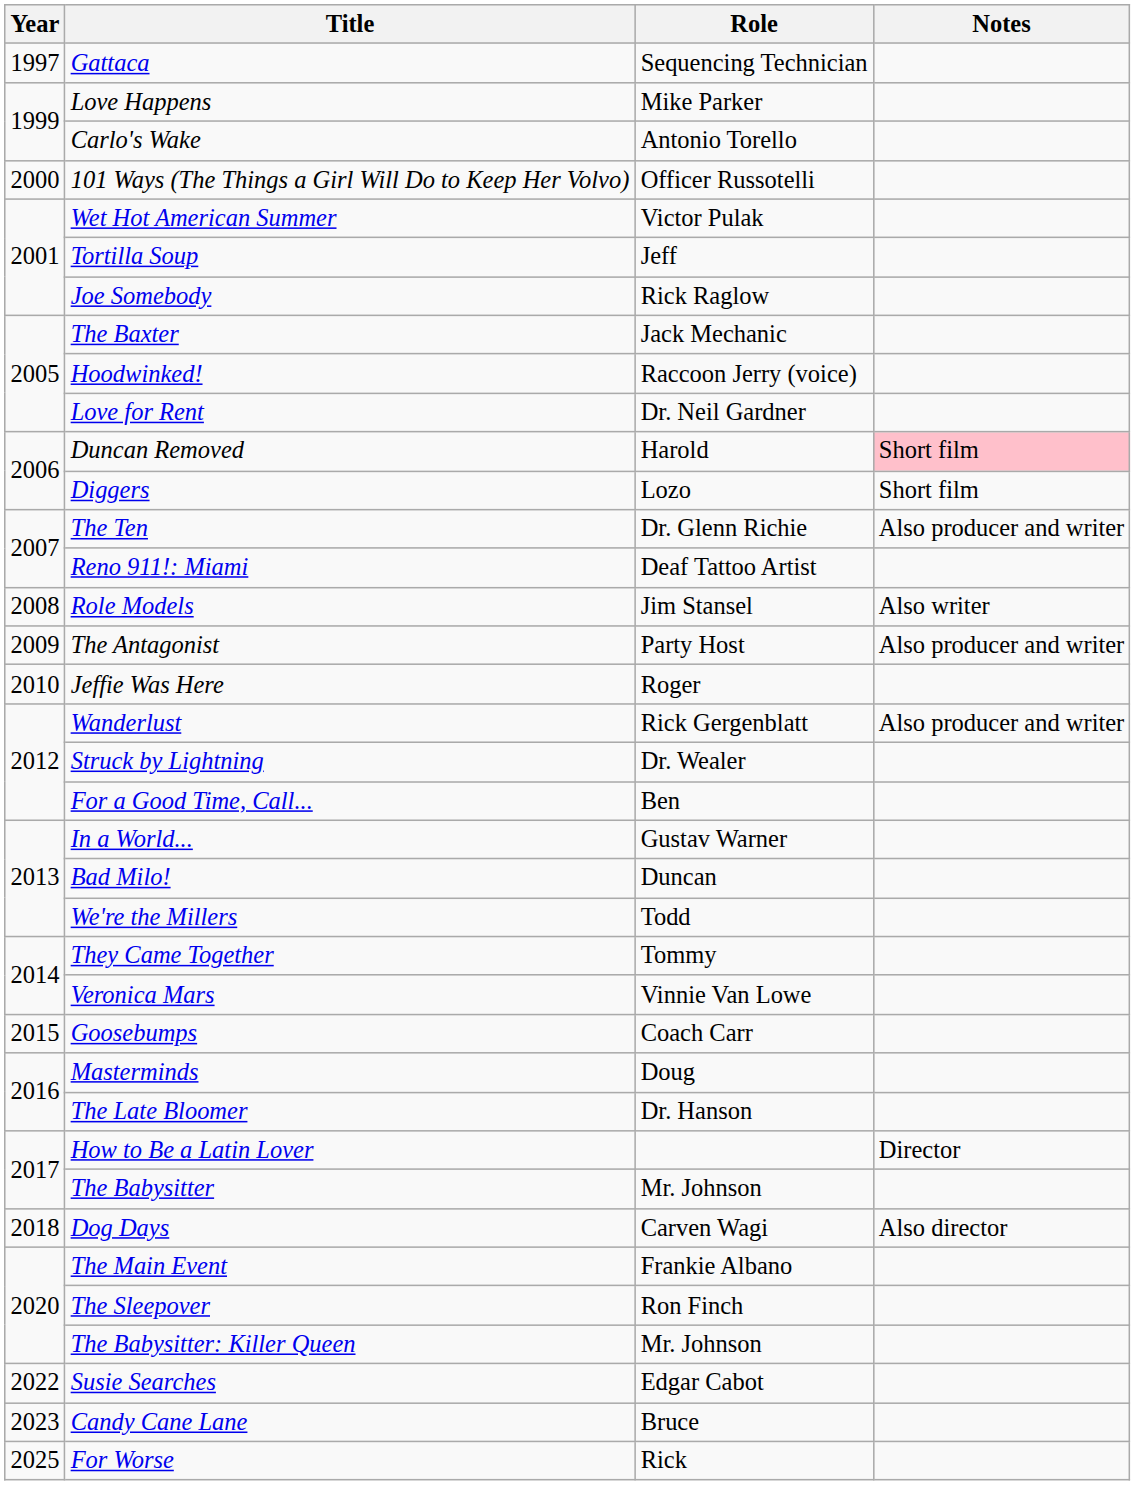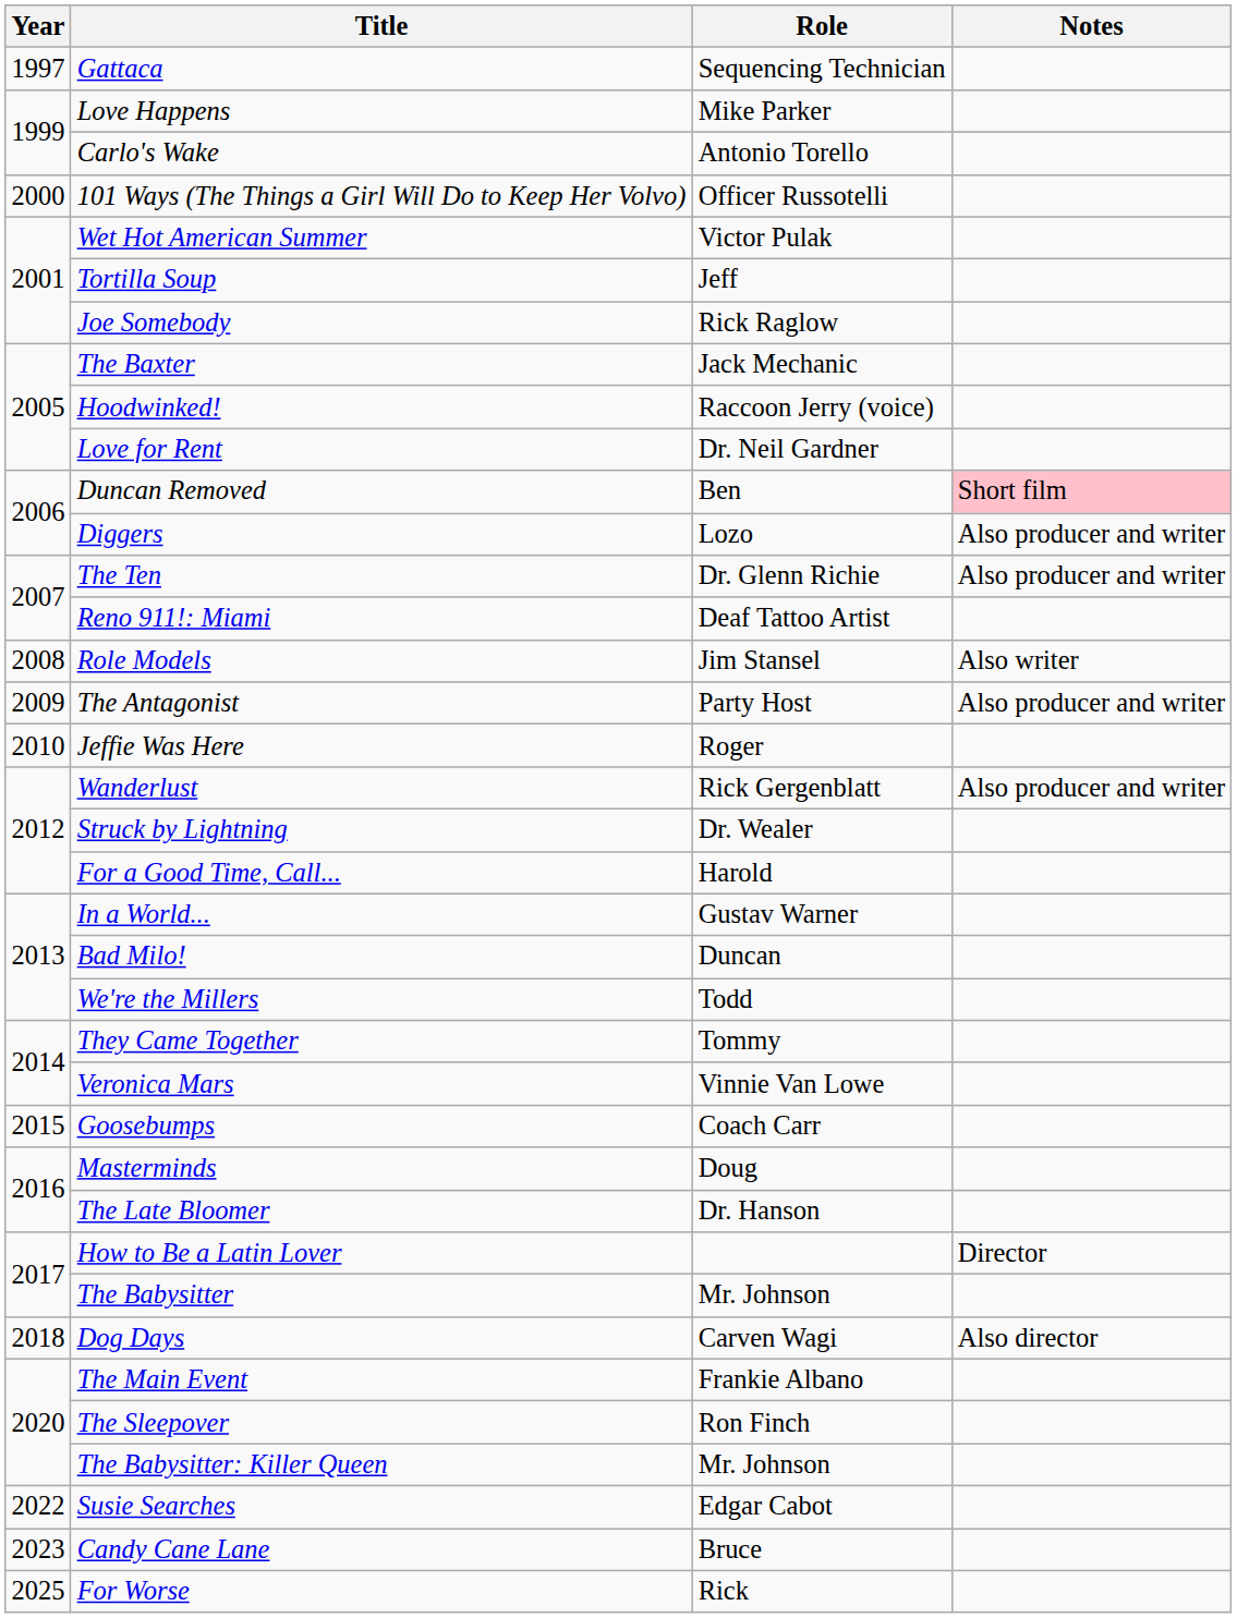 <table class="wikitable sortable">
 <tr>
 <th>Year</th>
 <th>Title</th>
 <th>Role</th>
 <th class="unsortable">Notes</th>
 </tr>
 <tr>
 <td>1997</td>
 <td><em><a href='#'>Gattaca</a></em></td>
 <td>Sequencing Technician</td>
 <td></td>
 </tr>
 <tr>
 <td rowspan="2">1999</td>
 <td><em>Love Happens</em></td>
 <td>Mike Parker</td>
 <td></td>
 </tr>
 <tr>
 <td><em>Carlo's Wake</em></td>
 <td>Antonio Torello</td>
 <td></td>
 </tr>
 <tr>
 <td>2000</td>
 <td><em>101 Ways (The Things a Girl Will Do to Keep Her Volvo)</em></td>
 <td>Officer Russotelli</td>
 <td></td>
 </tr>
 <tr>
 <td rowspan="3">2001</td>
 <td><em><a href='#'>Wet Hot American Summer</a></em></td>
 <td>Victor Pulak</td>
 <td></td>
 </tr>
 <tr>
 <td><em><a href='#'>Tortilla Soup</a></em></td>
 <td>Jeff</td>
 <td></td>
 </tr>
 <tr>
 <td><em><a href='#'>Joe Somebody</a></em></td>
 <td>Rick Raglow</td>
 <td></td>
 </tr>
 <tr>
 <td rowspan="3">2005</td>
 <td data-sort-value="Baxter, The"><em><a href='#'>The Baxter</a></em></td>
 <td>Jack Mechanic</td>
 <td></td>
 </tr>
 <tr>
 <td><em><a href='#'>Hoodwinked!</a></em></td>
 <td>Raccoon Jerry (voice)</td>
 <td></td>
 </tr>
 <tr>
 <td><em><a href='#'>Love for Rent</a></em></td>
 <td>Dr. Neil Gardner</td>
 <td></td>
 </tr>
 <tr>
 <td rowspan="2">2006</td>
 <td><em>Duncan Removed</em></td>
-<td>Harold</td>
+<td>Ben</td>
 <td style="background: pink;">Short film</td>
 </tr>
 <tr>
 <td><em><a href='#'>Diggers</a></em></td>
 <td>Lozo</td>
-<td>Short film</td>
+<td>Also producer and writer</td>
 </tr>
 <tr>
 <td rowspan="2">2007</td>
 <td data-sort-value="Ten, The"><em><a href='#'>The Ten</a></em></td>
 <td>Dr. Glenn Richie</td>
 <td>Also producer and writer</td>
 </tr>
 <tr>
 <td><em><a href='#'>Reno 911!: Miami</a></em></td>
 <td>Deaf Tattoo Artist</td>
 <td></td>
 </tr>
 <tr>
 <td>2008</td>
 <td><em><a href='#'>Role Models</a></em></td>
 <td>Jim Stansel</td>
 <td>Also writer</td>
 </tr>
 <tr>
 <td>2009</td>
 <td data-sort-value="Antagonist, The"><em>The Antagonist</em></td>
 <td>Party Host</td>
 <td>Also producer and writer</td>
 </tr>
 <tr>
 <td>2010</td>
 <td><em>Jeffie Was Here</em></td>
 <td>Roger</td>
 <td></td>
 </tr>
 <tr>
 <td rowspan="3">2012</td>
 <td><em><a href='#'>Wanderlust</a></em></td>
 <td>Rick Gergenblatt</td>
 <td>Also producer and writer</td>
 </tr>
 <tr>
 <td><em><a href='#'>Struck by Lightning</a></em></td>
 <td>Dr. Wealer</td>
 <td></td>
 </tr>
 <tr>
 <td><em><a href='#'>For a Good Time, Call...</a></em></td>
-<td>Ben</td>
+<td>Harold</td>
 <td></td>
 </tr>
 <tr>
 <td rowspan="3">2013</td>
 <td><em><a href='#'>In a World...</a></em></td>
 <td>Gustav Warner</td>
 <td></td>
 </tr>
 <tr>
 <td><em><a href='#'>Bad Milo!</a></em></td>
 <td>Duncan</td>
 <td></td>
 </tr>
 <tr>
 <td><em><a href='#'>We're the Millers</a></em></td>
 <td>Todd</td>
 <td></td>
 </tr>
 <tr>
 <td rowspan="2">2014</td>
 <td><em><a href='#'>They Came Together</a></em></td>
 <td>Tommy</td>
 <td></td>
 </tr>
 <tr>
 <td><em><a href='#'>Veronica Mars</a></em></td>
 <td>Vinnie Van Lowe</td>
 <td></td>
 </tr>
 <tr>
 <td>2015</td>
 <td><em><a href='#'>Goosebumps</a></em></td>
 <td>Coach Carr</td>
 <td></td>
 </tr>
 <tr>
 <td rowspan="2">2016</td>
 <td><em><a href='#'>Masterminds</a></em></td>
 <td>Doug</td>
 <td></td>
 </tr>
 <tr>
 <td data-sort-value="Late Bloomer, The"><em><a href='#'>The Late Bloomer</a></em></td>
 <td>Dr. Hanson</td>
 <td></td>
 </tr>
 <tr>
 <td rowspan="2">2017</td>
 <td><em><a href='#'>How to Be a Latin Lover</a></em></td>
 <td></td>
 <td>Director</td>
 </tr>
 <tr>
 <td><em><a href='#'>The Babysitter</a></em></td>
 <td>Mr. Johnson</td>
 <td></td>
 </tr>
 <tr>
 <td>2018</td>
 <td><em><a href='#'>Dog Days</a></em></td>
 <td>Carven Wagi</td>
 <td>Also director</td>
 </tr>
 <tr>
 <td rowspan="3">2020</td>
 <td><em><a href='#'>The Main Event</a></em></td>
 <td>Frankie Albano</td>
 <td></td>
 </tr>
 <tr>
 <td><em><a href='#'>The Sleepover</a></em></td>
 <td>Ron Finch</td>
 <td></td>
 </tr>
 <tr>
 <td><em><a href='#'>The Babysitter: Killer Queen</a></em></td>
 <td>Mr. Johnson</td>
 <td></td>
 </tr>
 <tr>
 <td>2022</td>
 <td><em><a href='#'>Susie Searches</a></em></td>
 <td>Edgar Cabot</td>
 <td></td>
 </tr>
 <tr>
 <td>2023</td>
 <td><em><a href='#'>Candy Cane Lane</a></em></td>
 <td>Bruce</td>
 <td></td>
 </tr>
 <tr>
 <td>2025</td>
 <td><em><a href='#'>For Worse</a></em></td>
 <td>Rick</td>
 <td></td>
 </tr>
 </table>
